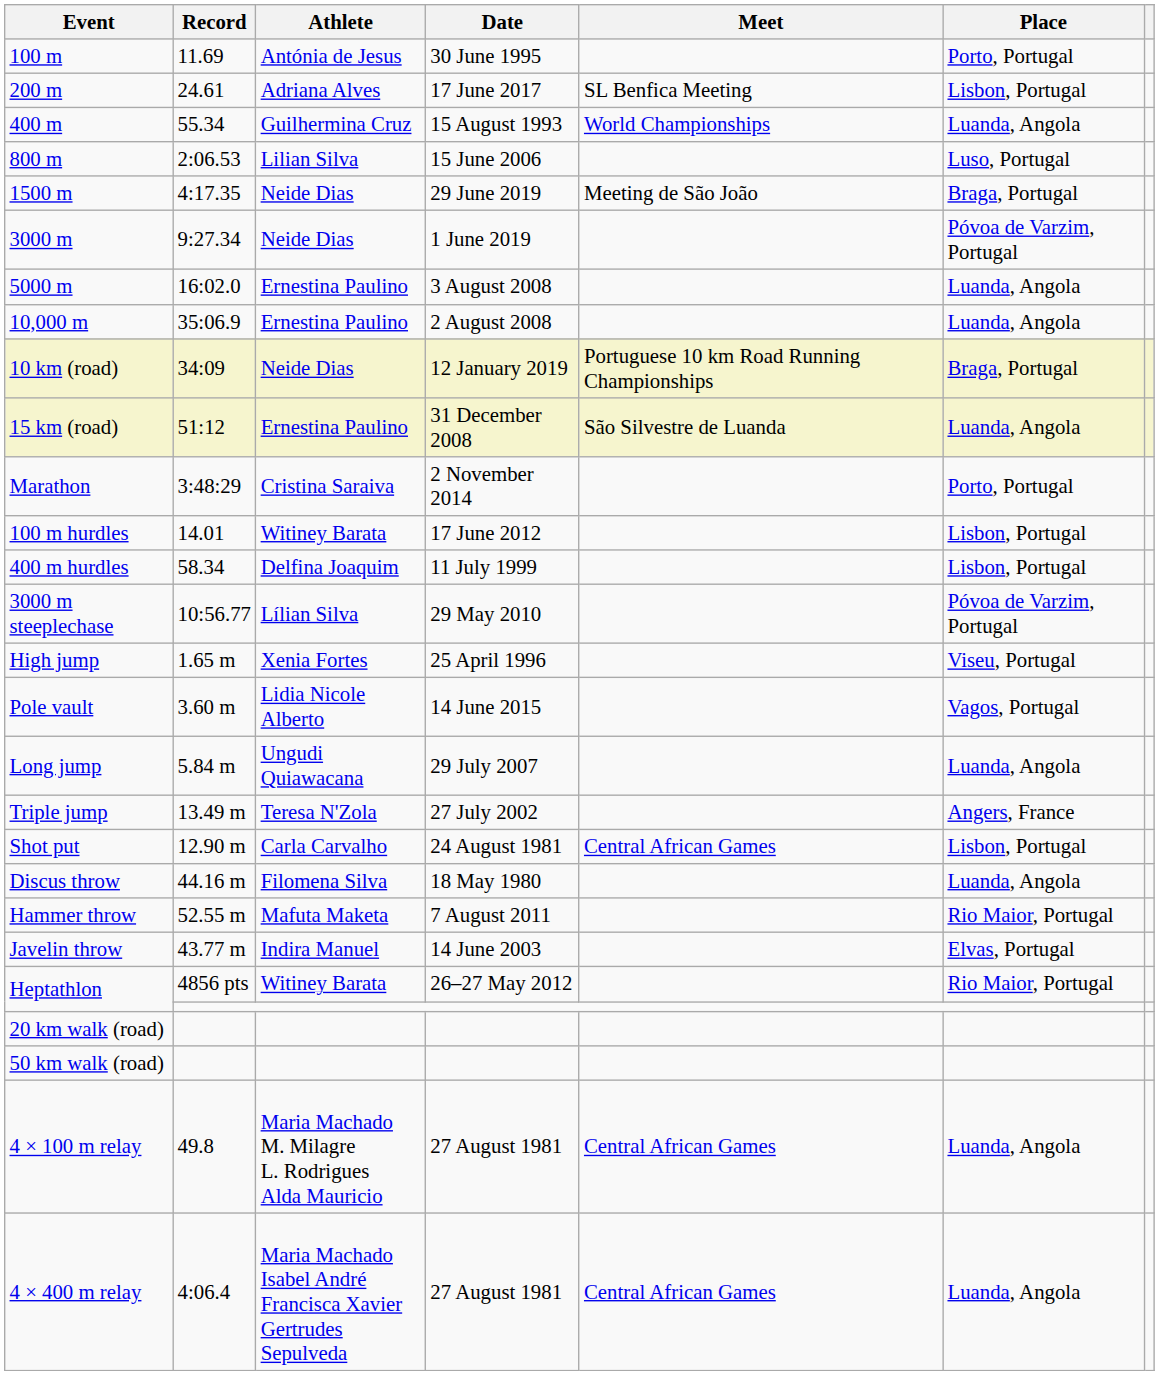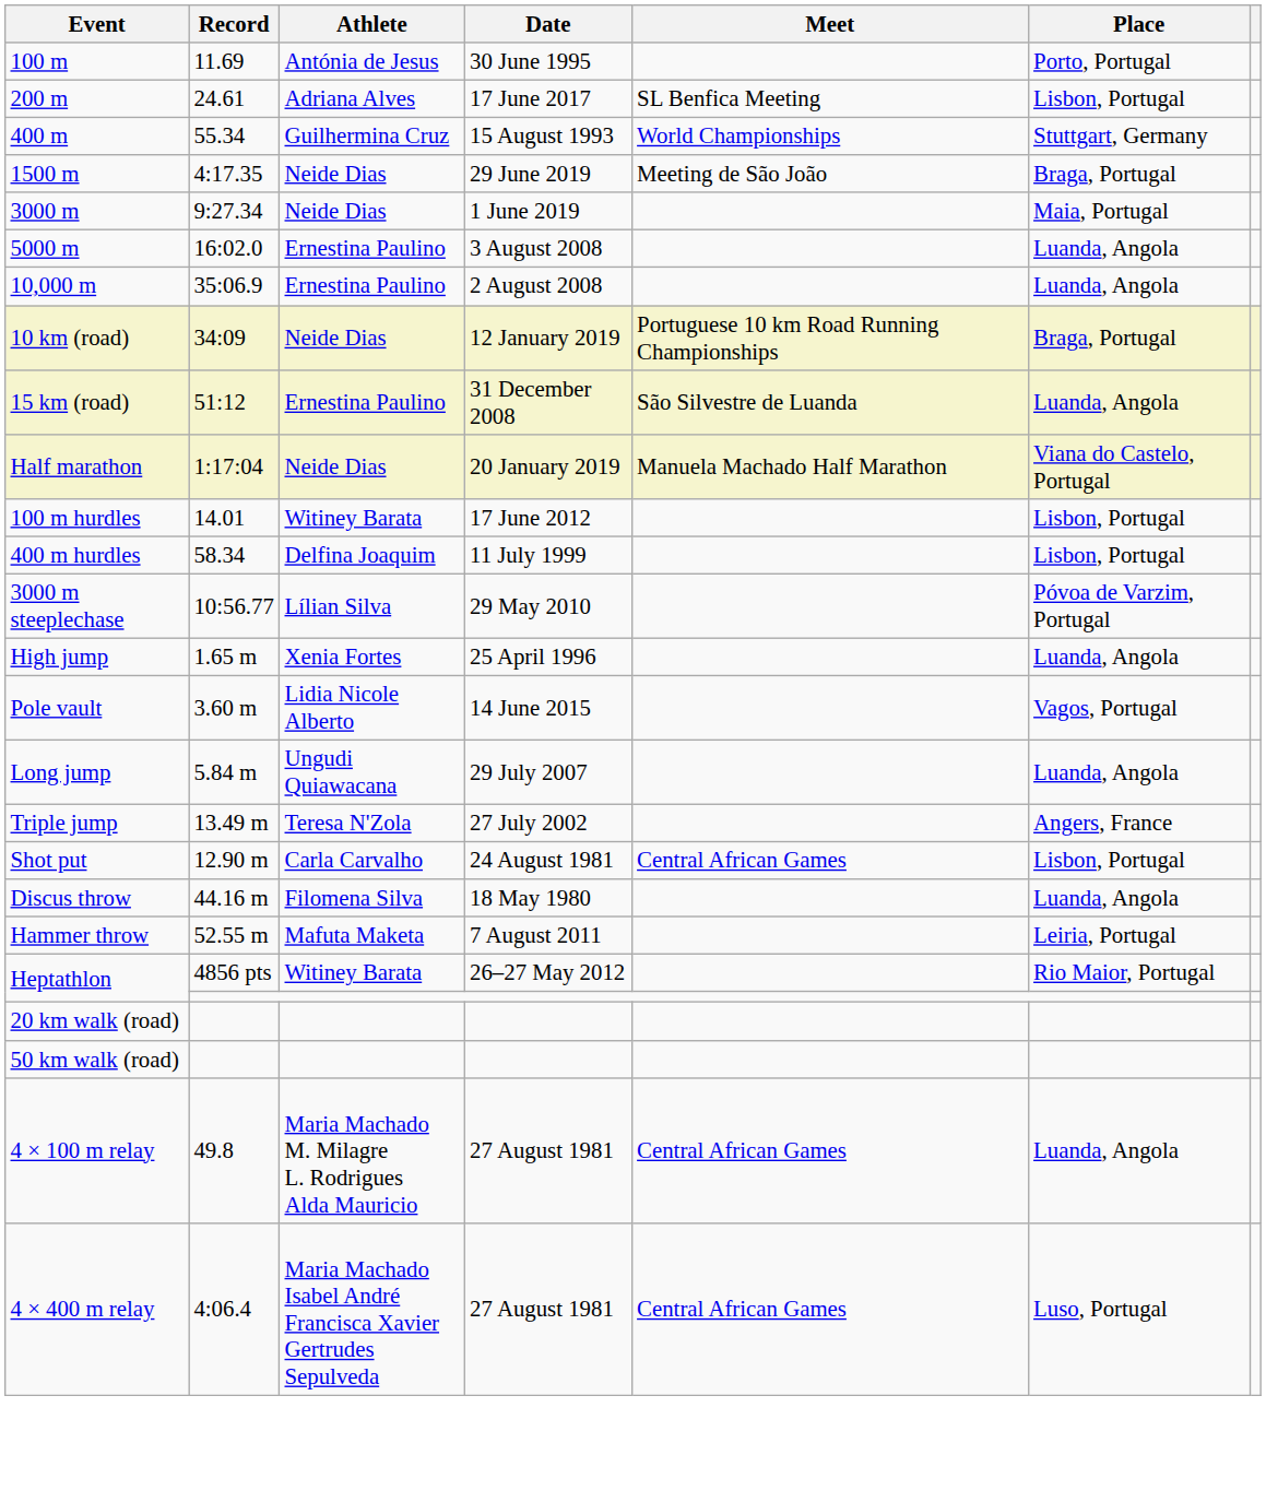 <table class="wikitable" style="font-size:95%; width: 95%;">
 <tr>
 <th>Event</th>
 <th>Record</th>
 <th>Athlete</th>
 <th>Date</th>
 <th>Meet</th>
 <th>Place</th>
 <th></th>
 </tr>
 <tr>
 <td><a href='#'>100 m</a></td>
 <td>11.69 </td>
 <td><a href='#'>Antónia de Jesus</a></td>
 <td>30 June 1995</td>
 <td></td>
 <td><a href='#'>Porto</a>, Portugal</td>
 <td></td>
 </tr>
 <tr>
 <td><a href='#'>200 m</a></td>
 <td>24.61 </td>
 <td><a href='#'>Adriana Alves</a></td>
 <td>17 June 2017</td>
 <td>SL Benfica Meeting</td>
 <td><a href='#'>Lisbon</a>, Portugal</td>
 <td></td>
 </tr>
 <tr>
 <td><a href='#'>400 m</a></td>
 <td>55.34</td>
 <td><a href='#'>Guilhermina Cruz</a></td>
 <td>15 August 1993</td>
 <td><a href='#'>World Championships</a></td>
-<td><a href='#'>Luanda</a>, Angola</td>
-<td></td>
-</tr>
-<tr>
-<td><a href='#'>800 m</a></td>
-<td>2:06.53</td>
-<td><a href='#'>Lilian Silva</a></td>
-<td>15 June 2006</td>
-<td></td>
-<td><a href='#'>Luso</a>, Portugal</td>
+<td><a href='#'>Stuttgart</a>, Germany</td>
 <td></td>
 </tr>
 <tr>
 <td><a href='#'>1500 m</a></td>
 <td>4:17.35</td>
 <td><a href='#'>Neide Dias</a></td>
 <td>29 June 2019</td>
 <td>Meeting de São João</td>
 <td><a href='#'>Braga</a>, Portugal</td>
 <td></td>
 </tr>
 <tr>
 <td><a href='#'>3000 m</a></td>
 <td>9:27.34</td>
 <td><a href='#'>Neide Dias</a></td>
 <td>1 June 2019</td>
 <td></td>
-<td><a href='#'>Póvoa de Varzim</a>, Portugal</td>
+<td><a href='#'>Maia</a>, Portugal</td>
 <td></td>
 </tr>
 <tr>
 <td><a href='#'>5000 m</a></td>
 <td>16:02.0 </td>
 <td><a href='#'>Ernestina Paulino</a></td>
 <td>3 August 2008</td>
 <td></td>
 <td><a href='#'>Luanda</a>, Angola</td>
 <td></td>
 </tr>
 <tr>
 <td><a href='#'>10,000 m</a></td>
 <td>35:06.9 </td>
 <td><a href='#'>Ernestina Paulino</a></td>
 <td>2 August 2008</td>
 <td></td>
 <td><a href='#'>Luanda</a>, Angola</td>
 <td></td>
 </tr>
 <tr style="background:#f6F5CE;">
 <td><a href='#'>10 km</a> (road)</td>
 <td>34:09</td>
 <td><a href='#'>Neide Dias</a></td>
 <td>12 January 2019</td>
 <td>Portuguese 10 km Road Running Championships</td>
 <td><a href='#'>Braga</a>, Portugal</td>
 <td></td>
 </tr>
 <tr style="background:#f6F5CE;">
 <td><a href='#'>15 km</a> (road)</td>
 <td>51:12</td>
 <td><a href='#'>Ernestina Paulino</a></td>
 <td>31 December 2008</td>
 <td>São Silvestre de Luanda</td>
 <td><a href='#'>Luanda</a>, Angola</td>
 <td></td>
 </tr>
-<tr>
-<td><a href='#'>Marathon</a></td>
-<td>3:48:29</td>
-<td><a href='#'>Cristina Saraiva</a></td>
-<td>2 November 2014</td>
-<td></td>
-<td><a href='#'>Porto</a>, Portugal</td>
+<tr style="background:#f6F5CE;">
+<td><a href='#'>Half marathon</a></td>
+<td>1:17:04</td>
+<td><a href='#'>Neide Dias</a></td>
+<td>20 January 2019</td>
+<td>Manuela Machado Half Marathon</td>
+<td><a href='#'>Viana do Castelo</a>, Portugal</td>
 <td></td>
 </tr>
 <tr>
 <td><a href='#'>100 m hurdles</a></td>
 <td>14.01 </td>
 <td><a href='#'>Witiney Barata</a></td>
 <td>17 June 2012</td>
 <td></td>
 <td><a href='#'>Lisbon</a>, Portugal</td>
 <td></td>
 </tr>
 <tr>
 <td><a href='#'>400 m hurdles</a></td>
 <td>58.34</td>
 <td><a href='#'>Delfina Joaquim</a></td>
 <td>11 July 1999</td>
 <td></td>
 <td><a href='#'>Lisbon</a>, Portugal</td>
 <td></td>
 </tr>
 <tr>
 <td><a href='#'>3000 m steeplechase</a></td>
 <td>10:56.77</td>
 <td><a href='#'>Lílian Silva</a></td>
 <td>29 May 2010</td>
 <td></td>
 <td><a href='#'>Póvoa de Varzim</a>, Portugal</td>
 <td></td>
 </tr>
 <tr>
 <td><a href='#'>High jump</a></td>
 <td>1.65 m</td>
 <td><a href='#'>Xenia Fortes</a></td>
 <td>25 April 1996</td>
 <td></td>
-<td><a href='#'>Viseu</a>, Portugal</td>
+<td><a href='#'>Luanda</a>, Angola</td>
 <td></td>
 </tr>
 <tr>
 <td><a href='#'>Pole vault</a></td>
 <td>3.60 m</td>
 <td><a href='#'>Lidia Nicole Alberto</a></td>
 <td>14 June 2015</td>
 <td></td>
 <td><a href='#'>Vagos</a>, Portugal</td>
 <td></td>
 </tr>
 <tr>
 <td><a href='#'>Long jump</a></td>
 <td>5.84 m </td>
 <td><a href='#'>Ungudi Quiawacana</a></td>
 <td>29 July 2007</td>
 <td></td>
 <td><a href='#'>Luanda</a>, Angola</td>
 <td></td>
 </tr>
 <tr>
 <td><a href='#'>Triple jump</a></td>
 <td>13.49 m </td>
 <td><a href='#'>Teresa N'Zola</a></td>
 <td>27 July 2002</td>
 <td></td>
 <td><a href='#'>Angers</a>, France</td>
 <td></td>
 </tr>
 <tr>
 <td><a href='#'>Shot put</a></td>
 <td>12.90 m</td>
 <td><a href='#'>Carla Carvalho</a></td>
 <td>24 August 1981</td>
 <td><a href='#'>Central African Games</a></td>
 <td><a href='#'>Lisbon</a>, Portugal</td>
 <td></td>
 </tr>
 <tr>
 <td><a href='#'>Discus throw</a></td>
 <td>44.16 m</td>
 <td><a href='#'>Filomena Silva</a></td>
 <td>18 May 1980</td>
 <td></td>
 <td><a href='#'>Luanda</a>, Angola</td>
 <td></td>
 </tr>
 <tr>
 <td><a href='#'>Hammer throw</a></td>
 <td>52.55 m</td>
 <td><a href='#'>Mafuta Maketa</a></td>
 <td>7 August 2011</td>
 <td></td>
-<td><a href='#'>Rio Maior</a>, Portugal</td>
-<td></td>
-</tr>
-<tr>
-<td><a href='#'>Javelin throw</a></td>
-<td>43.77 m</td>
-<td><a href='#'>Indira Manuel</a></td>
-<td>14 June 2003</td>
-<td></td>
-<td><a href='#'>Elvas</a>, Portugal</td>
+<td><a href='#'>Leiria</a>, Portugal</td>
 <td></td>
 </tr>
 <tr>
 <td rowspan=2><a href='#'>Heptathlon</a></td>
 <td>4856 pts</td>
 <td><a href='#'>Witiney Barata</a></td>
 <td>26–27 May 2012</td>
 <td></td>
 <td><a href='#'>Rio Maior</a>, Portugal</td>
 <td></td>
 </tr>
 <tr>
 <td colspan=5></td>
 <td></td>
 </tr>
 <tr>
 <td><a href='#'>20 km walk</a> (road)</td>
 <td></td>
 <td></td>
 <td></td>
 <td></td>
 <td></td>
 <td></td>
 </tr>
 <tr>
 <td><a href='#'>50 km walk</a> (road)</td>
 <td></td>
 <td></td>
 <td></td>
 <td></td>
 <td></td>
 <td></td>
 </tr>
 <tr>
 <td><a href='#'>4 × 100 m relay</a></td>
 <td>49.8 </td>
 <td><br><a href='#'>Maria Machado</a><br>M. Milagre<br>L. Rodrigues<br><a href='#'>Alda Mauricio</a></td>
 <td>27 August 1981</td>
 <td><a href='#'>Central African Games</a></td>
 <td><a href='#'>Luanda</a>, Angola</td>
 <td></td>
 </tr>
 <tr>
 <td><a href='#'>4 × 400 m relay</a></td>
 <td>4:06.4 </td>
 <td><br><a href='#'>Maria Machado</a><br><a href='#'>Isabel André</a><br><a href='#'>Francisca Xavier</a><br><a href='#'>Gertrudes Sepulveda</a></td>
 <td>27 August 1981</td>
 <td><a href='#'>Central African Games</a></td>
-<td><a href='#'>Luanda</a>, Angola</td>
+<td><a href='#'>Luso</a>, Portugal</td>
 <td></td>
 </tr>
 </table>
